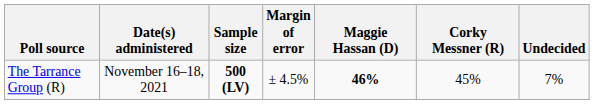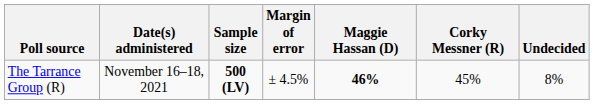 <table class="wikitable" style="font-size:90%;text-align:center;">
 <tr valign=bottom>
 <th>Poll source</th>
 <th>Date(s)<br>administered</th>
 <th>Sample<br>size</th>
 <th>Margin<br>of error</th>
 <th style="width:100px;">Maggie<br>Hassan (D)</th>
 <th style="width:100px;">Corky<br>Messner (R)</th>
 <th>Undecided</th>
 </tr>
 <tr>
 <td style="text-align:left;"><a href='#'>The Tarrance Group</a> (R)</td>
 <td>November 16–18, 2021</td>
 <td><strong>500 (LV)</strong></td>
 <td>± 4.5%</td>
 <td><strong>46%</strong></td>
 <td>45%</td>
-<td>7%</td>
+<td>8%</td>
 </tr>
 </table>
